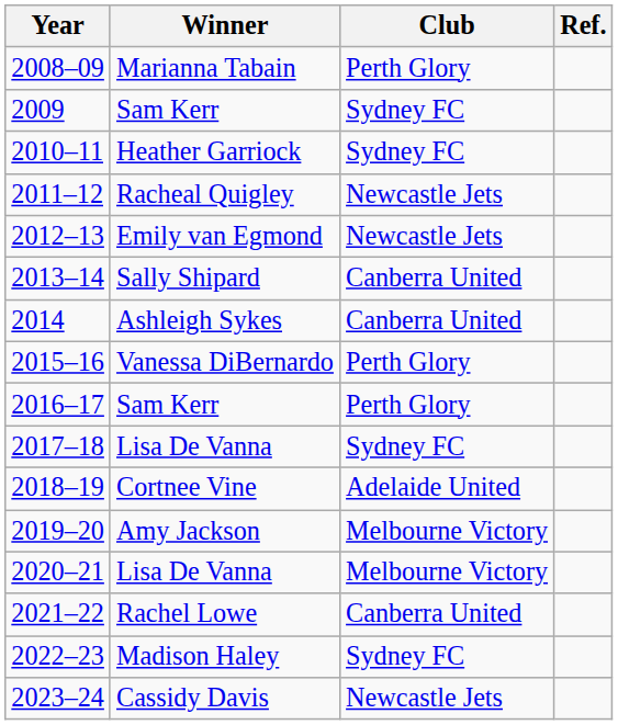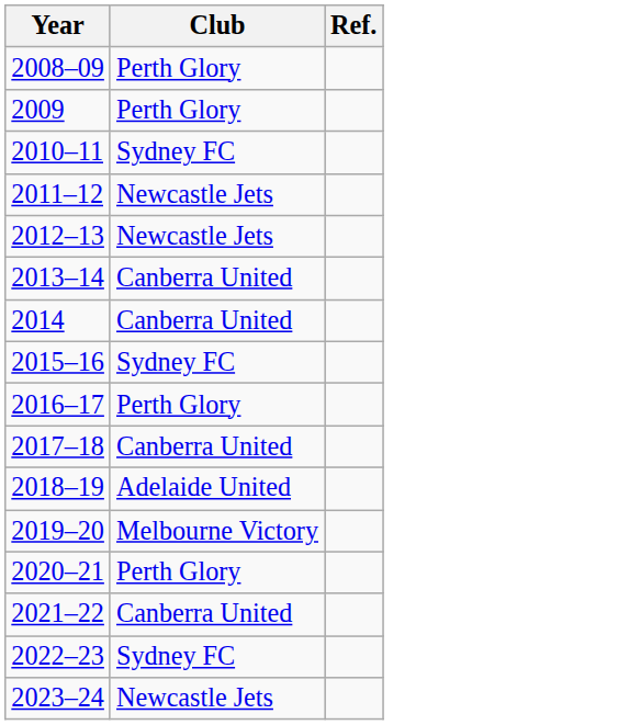 <table class="wikitable">
 <tr>
 <th>Year</th>
-<th>Winner</th>
 <th>Club</th>
 <th>Ref.</th>
 </tr>
 <tr>
 <td><a href='#'>2008–09</a></td>
-<td><a href='#'>Marianna Tabain</a></td>
 <td><a href='#'>Perth Glory</a></td>
 <td></td>
 </tr>
 <tr>
 <td><a href='#'>2009</a></td>
-<td><a href='#'>Sam Kerr</a></td>
-<td><a href='#'>Sydney FC</a></td>
+<td><a href='#'>Perth Glory</a></td>
 <td></td>
 </tr>
 <tr>
 <td><a href='#'>2010–11</a></td>
-<td><a href='#'>Heather Garriock</a></td>
 <td><a href='#'>Sydney FC</a></td>
 <td></td>
 </tr>
 <tr>
 <td><a href='#'>2011–12</a></td>
-<td><a href='#'>Racheal Quigley</a></td>
 <td><a href='#'>Newcastle Jets</a></td>
 <td></td>
 </tr>
 <tr>
 <td><a href='#'>2012–13</a></td>
-<td><a href='#'>Emily van Egmond</a></td>
 <td><a href='#'>Newcastle Jets</a></td>
 <td></td>
 </tr>
 <tr>
 <td><a href='#'>2013–14</a></td>
-<td><a href='#'>Sally Shipard</a></td>
 <td><a href='#'>Canberra United</a></td>
 <td></td>
 </tr>
 <tr>
 <td><a href='#'>2014</a></td>
-<td><a href='#'>Ashleigh Sykes</a></td>
 <td><a href='#'>Canberra United</a></td>
 <td></td>
 </tr>
 <tr>
 <td><a href='#'>2015–16</a></td>
-<td><a href='#'>Vanessa DiBernardo</a></td>
-<td><a href='#'>Perth Glory</a></td>
+<td><a href='#'>Sydney FC</a></td>
 <td></td>
 </tr>
 <tr>
 <td><a href='#'>2016–17</a></td>
-<td><a href='#'>Sam Kerr</a></td>
 <td><a href='#'>Perth Glory</a></td>
 <td></td>
 </tr>
 <tr>
 <td><a href='#'>2017–18</a></td>
-<td><a href='#'>Lisa De Vanna</a></td>
-<td><a href='#'>Sydney FC</a></td>
+<td><a href='#'>Canberra United</a></td>
 <td></td>
 </tr>
 <tr>
 <td><a href='#'>2018–19</a></td>
-<td><a href='#'>Cortnee Vine</a></td>
 <td><a href='#'>Adelaide United</a></td>
 <td></td>
 </tr>
 <tr>
 <td><a href='#'>2019–20</a></td>
-<td><a href='#'>Amy Jackson</a></td>
 <td><a href='#'>Melbourne Victory</a></td>
 <td></td>
 </tr>
 <tr>
 <td><a href='#'>2020–21</a></td>
-<td><a href='#'>Lisa De Vanna</a></td>
-<td><a href='#'>Melbourne Victory</a></td>
+<td><a href='#'>Perth Glory</a></td>
 <td></td>
 </tr>
 <tr>
 <td><a href='#'>2021–22</a></td>
-<td><a href='#'>Rachel Lowe</a></td>
 <td><a href='#'>Canberra United</a></td>
 <td></td>
 </tr>
 <tr>
 <td><a href='#'>2022–23</a></td>
-<td><a href='#'>Madison Haley</a></td>
 <td><a href='#'>Sydney FC</a></td>
 <td></td>
 </tr>
 <tr>
 <td><a href='#'>2023–24</a></td>
-<td><a href='#'>Cassidy Davis</a></td>
 <td><a href='#'>Newcastle Jets</a></td>
 <td></td>
 </tr>
 </table>
